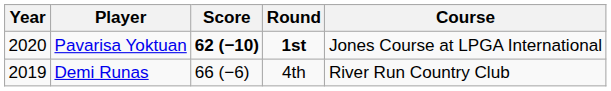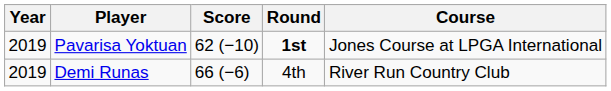 <table class="wikitable">
 <tr>
 <th>Year</th>
 <th>Player</th>
 <th>Score</th>
 <th>Round</th>
 <th>Course</th>
 </tr>
 <tr>
-<td>2020</td>
+<td>2019</td>
 <td><a href='#'>Pavarisa Yoktuan</a></td>
-<td><strong>62 (−10)</strong></td>
+<td>62 (−10)</td>
 <td align=center><strong>1st</strong></td>
 <td>Jones Course at LPGA International</td>
 </tr>
 <tr>
 <td>2019</td>
 <td><a href='#'>Demi Runas</a></td>
 <td>66 (−6)</td>
 <td align=center>4th</td>
 <td>River Run Country Club</td>
 </tr>
 </table>
